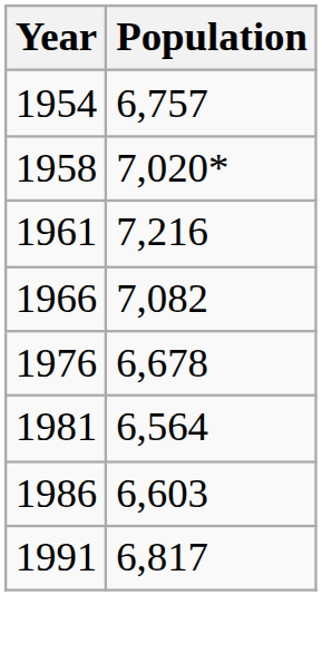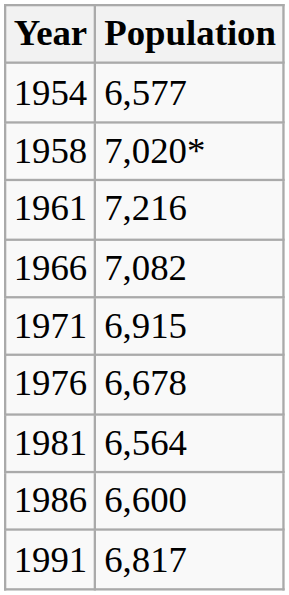 <table class="wikitable">
 <tr>
 <th>Year</th>
 <th>Population</th>
 </tr>
 <tr>
 <td>1954</td>
-<td>6,757</td>
+<td>6,577</td>
 </tr>
 <tr>
 <td>1958</td>
 <td>7,020*</td>
 </tr>
 <tr>
 <td>1961</td>
 <td>7,216</td>
 </tr>
 <tr>
 <td>1966</td>
 <td>7,082</td>
 </tr>
 <tr>
+<td>1971</td>
+<td>6,915</td>
+</tr>
+<tr>
 <td>1976</td>
 <td>6,678</td>
 </tr>
 <tr>
 <td>1981</td>
 <td>6,564</td>
 </tr>
 <tr>
 <td>1986</td>
-<td>6,603</td>
+<td>6,600</td>
 </tr>
 <tr>
 <td>1991</td>
 <td>6,817</td>
 </tr>
 </table>
